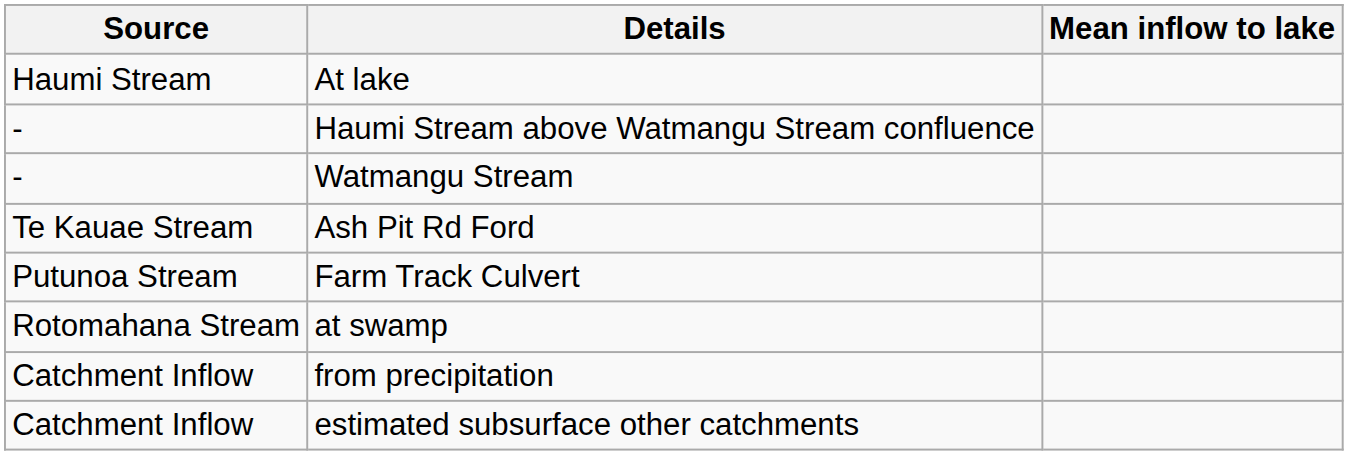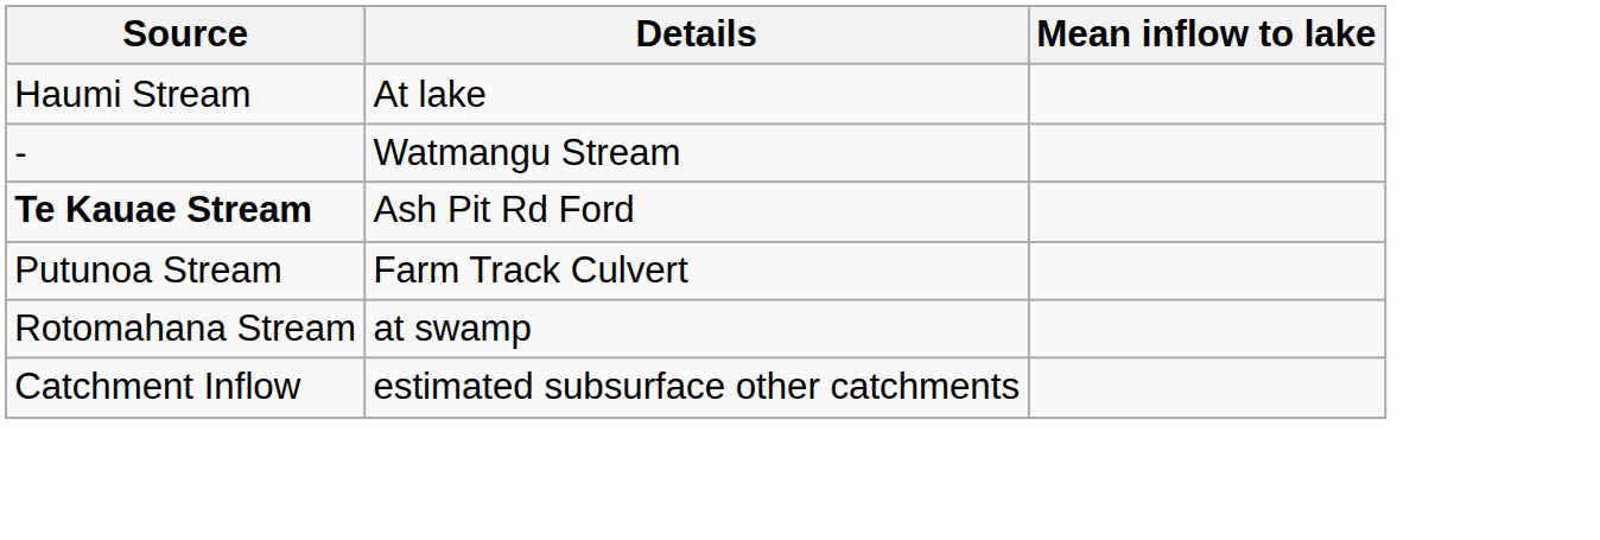 <table class="wikitable">
 <tr>
 <th>Source</th>
 <th>Details</th>
 <th>Mean inflow to lake</th>
 </tr>
 <tr>
 <td>Haumi Stream</td>
 <td>At lake</td>
 <td></td>
 </tr>
 <tr>
 <td>-</td>
-<td>Haumi Stream above Watmangu Stream confluence</td>
-<td></td>
-</tr>
-<tr>
-<td>-</td>
 <td>Watmangu Stream</td>
 <td></td>
 </tr>
 <tr>
-<td>Te Kauae Stream</td>
+<td><strong>Te Kauae Stream</strong></td>
 <td>Ash Pit Rd Ford</td>
 <td></td>
 </tr>
 <tr>
 <td>Putunoa Stream</td>
 <td>Farm Track Culvert</td>
 <td></td>
 </tr>
 <tr>
 <td>Rotomahana Stream</td>
 <td>at swamp</td>
 <td></td>
 </tr>
 <tr>
 <td>Catchment Inflow</td>
-<td>from precipitation</td>
-<td></td>
-</tr>
-<tr>
-<td>Catchment Inflow</td>
 <td>estimated subsurface other catchments</td>
 <td></td>
 </tr>
 </table>
